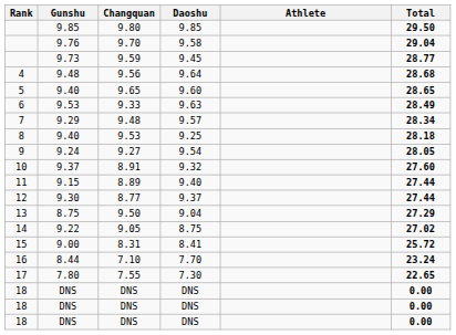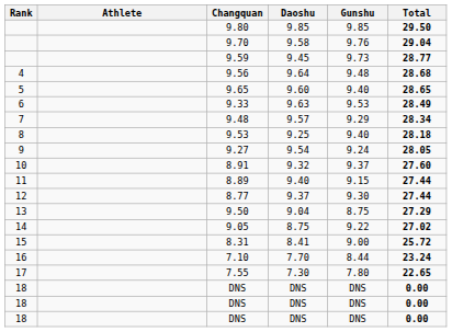 <table class=wikitable style="text-align:center">
 <tr>
 <th width=40>Rank</th>
-<th width=80>Gunshu</th>
+<th width=250>Athlete</th>
 <th width=80>Changquan</th>
 <th width=80>Daoshu</th>
-<th width=250>Athlete</th>
+<th width=80>Gunshu</th>
 <th width=80>Total</th>
 </tr>
 <tr>
 <td></td>
-<td>9.85</td>
+<td align=left></td>
 <td>9.80</td>
 <td>9.85</td>
-<td align=left></td>
+<td>9.85</td>
 <td><strong>29.50</strong></td>
 </tr>
 <tr>
 <td></td>
-<td>9.76</td>
+<td align=left></td>
 <td>9.70</td>
 <td>9.58</td>
-<td align=left></td>
+<td>9.76</td>
 <td><strong>29.04</strong></td>
 </tr>
 <tr>
 <td></td>
-<td>9.73</td>
+<td align=left></td>
 <td>9.59</td>
 <td>9.45</td>
-<td align=left></td>
+<td>9.73</td>
 <td><strong>28.77</strong></td>
 </tr>
 <tr>
 <td>4</td>
-<td>9.48</td>
+<td align=left></td>
 <td>9.56</td>
 <td>9.64</td>
-<td align=left></td>
+<td>9.48</td>
 <td><strong>28.68</strong></td>
 </tr>
 <tr>
 <td>5</td>
-<td>9.40</td>
+<td align=left></td>
 <td>9.65</td>
 <td>9.60</td>
-<td align=left></td>
+<td>9.40</td>
 <td><strong>28.65</strong></td>
 </tr>
 <tr>
 <td>6</td>
-<td>9.53</td>
+<td align=left></td>
 <td>9.33</td>
 <td>9.63</td>
-<td align=left></td>
+<td>9.53</td>
 <td><strong>28.49</strong></td>
 </tr>
 <tr>
 <td>7</td>
-<td>9.29</td>
+<td align=left></td>
 <td>9.48</td>
 <td>9.57</td>
-<td align=left></td>
+<td>9.29</td>
 <td><strong>28.34</strong></td>
 </tr>
 <tr>
 <td>8</td>
-<td>9.40</td>
+<td align=left></td>
 <td>9.53</td>
 <td>9.25</td>
-<td align=left></td>
+<td>9.40</td>
 <td><strong>28.18</strong></td>
 </tr>
 <tr>
 <td>9</td>
-<td>9.24</td>
+<td align=left></td>
 <td>9.27</td>
 <td>9.54</td>
-<td align=left></td>
+<td>9.24</td>
 <td><strong>28.05</strong></td>
 </tr>
 <tr>
 <td>10</td>
-<td>9.37</td>
+<td align=left></td>
 <td>8.91</td>
 <td>9.32</td>
-<td align=left></td>
+<td>9.37</td>
 <td><strong>27.60</strong></td>
 </tr>
 <tr>
 <td>11</td>
-<td>9.15</td>
+<td align=left></td>
 <td>8.89</td>
 <td>9.40</td>
-<td align=left></td>
+<td>9.15</td>
 <td><strong>27.44</strong></td>
 </tr>
 <tr>
 <td>12</td>
-<td>9.30</td>
+<td align=left></td>
 <td>8.77</td>
 <td>9.37</td>
-<td align=left></td>
+<td>9.30</td>
 <td><strong>27.44</strong></td>
 </tr>
 <tr>
 <td>13</td>
-<td>8.75</td>
+<td align=left></td>
 <td>9.50</td>
 <td>9.04</td>
-<td align=left></td>
+<td>8.75</td>
 <td><strong>27.29</strong></td>
 </tr>
 <tr>
 <td>14</td>
-<td>9.22</td>
+<td align=left></td>
 <td>9.05</td>
 <td>8.75</td>
-<td align=left></td>
+<td>9.22</td>
 <td><strong>27.02</strong></td>
 </tr>
 <tr>
 <td>15</td>
-<td>9.00</td>
+<td align=left></td>
 <td>8.31</td>
 <td>8.41</td>
-<td align=left></td>
+<td>9.00</td>
 <td><strong>25.72</strong></td>
 </tr>
 <tr>
 <td>16</td>
-<td>8.44</td>
+<td align=left></td>
 <td>7.10</td>
 <td>7.70</td>
-<td align=left></td>
+<td>8.44</td>
 <td><strong>23.24</strong></td>
 </tr>
 <tr>
 <td>17</td>
-<td>7.80</td>
+<td align=left></td>
 <td>7.55</td>
 <td>7.30</td>
-<td align=left></td>
+<td>7.80</td>
 <td><strong>22.65</strong></td>
 </tr>
 <tr>
 <td>18</td>
+<td align=left></td>
 <td>DNS</td>
 <td>DNS</td>
 <td>DNS</td>
-<td align=left></td>
 <td><strong>0.00</strong></td>
 </tr>
 <tr>
 <td>18</td>
+<td align=left></td>
 <td>DNS</td>
 <td>DNS</td>
 <td>DNS</td>
-<td align=left></td>
 <td><strong>0.00</strong></td>
 </tr>
 <tr>
 <td>18</td>
+<td align=left></td>
 <td>DNS</td>
 <td>DNS</td>
 <td>DNS</td>
-<td align=left></td>
 <td><strong>0.00</strong></td>
 </tr>
 </table>
